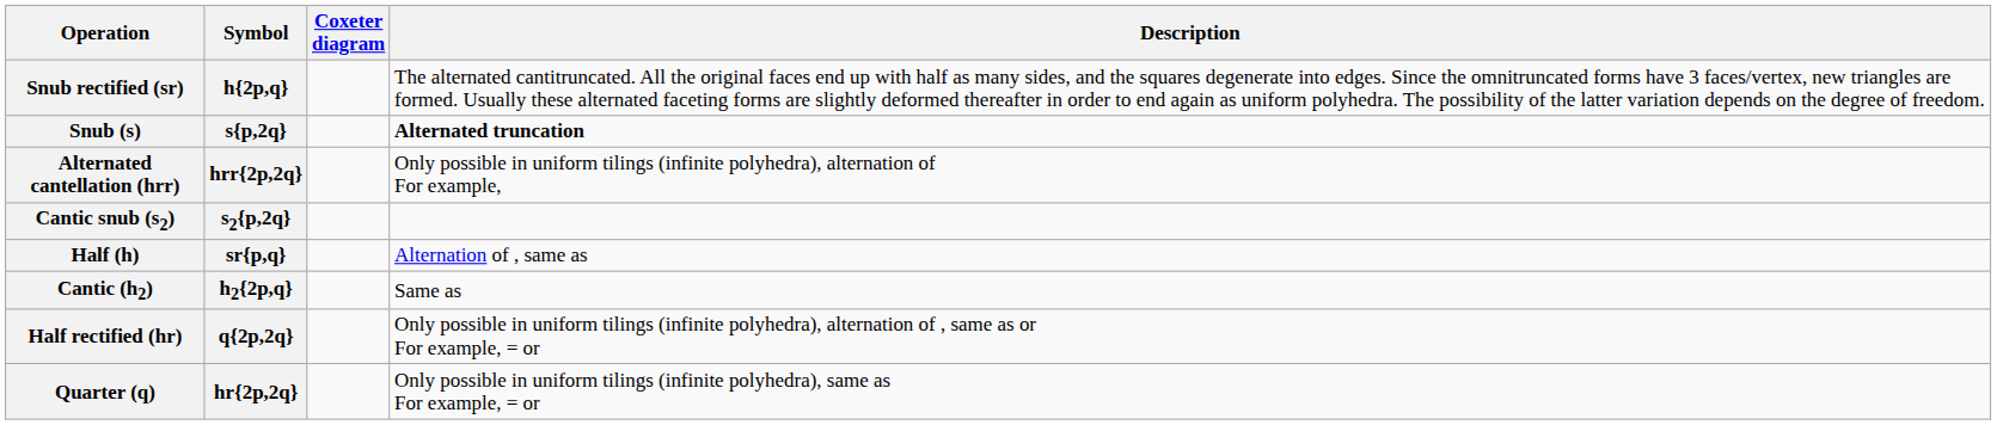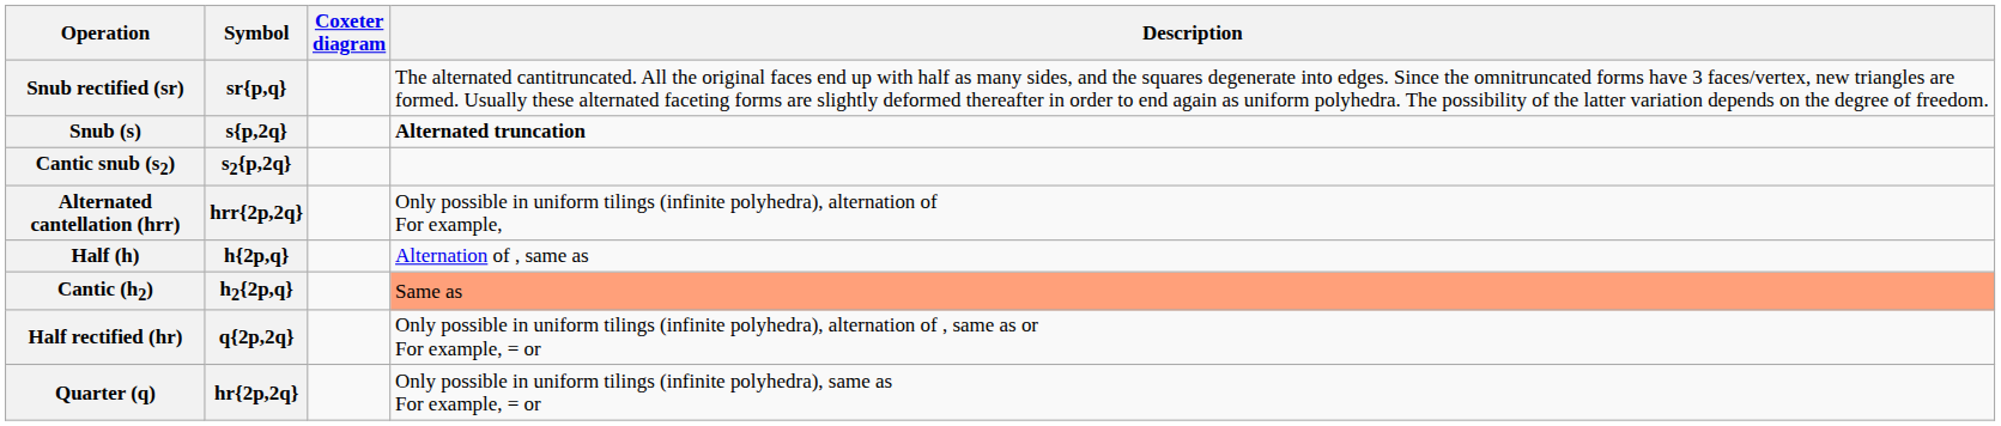 <table class="wikitable">
 <tr>
 <th width=150>Operation</th>
 <th width=70>Symbol</th>
 <th><a href='#'>Coxeter<br>diagram</a></th>
 <th>Description</th>
 </tr>
 <tr>
 <th>Snub rectified (sr)</th>
-<th>h{2p,q}</th>
+<th>sr{p,q}</th>
 <td></td>
 <td>The alternated cantitruncated. All the original faces end up with half as many sides, and the squares degenerate into edges. Since the omnitruncated forms have 3 faces/vertex, new triangles are formed. Usually these alternated faceting forms are slightly deformed thereafter in order to end again as uniform polyhedra. The possibility of the latter variation depends on the degree of freedom.<br></td>
 </tr>
 <tr>
 <th>Snub (s)</th>
 <th>s{p,2q}</th>
 <td></td>
 <td><strong>Alternated truncation</strong></td>
 </tr>
 <tr>
+<th>Cantic snub (s<sub>2</sub>)</th>
+<th>s<sub>2</sub>{p,2q}</th>
+<td></td>
+<td></td>
+</tr>
+<tr>
 <th>Alternated cantellation (hrr)</th>
 <th>hrr{2p,2q}</th>
 <td></td>
 <td>Only possible in uniform tilings (infinite polyhedra), alternation of <br>For example, </td>
 </tr>
 <tr>
-<th>Cantic snub (s<sub>2</sub>)</th>
-<th>s<sub>2</sub>{p,2q}</th>
-<td></td>
-<td></td>
-</tr>
-<tr>
 <th>Half (h)</th>
-<th>sr{p,q}</th>
+<th>h{2p,q}</th>
 <td></td>
 <td align=left><a href='#'>Alternation</a> of , same as </td>
 </tr>
 <tr>
 <th>Cantic (h<sub>2</sub>)</th>
 <th>h<sub>2</sub>{2p,q}</th>
 <td></td>
-<td>Same as </td>
+<td style="background: lightsalmon;">Same as </td>
 </tr>
 <tr>
 <th>Half rectified (hr)</th>
 <th>q{2p,2q}</th>
 <td></td>
 <td align=left>Only possible in uniform tilings (infinite polyhedra), alternation of , same as  or <br>For example,  =  or </td>
 </tr>
 <tr>
 <th>Quarter (q)</th>
 <th>hr{2p,2q}</th>
 <td></td>
 <td>Only possible in uniform tilings (infinite polyhedra), same as <br>For example,  =  or </td>
 </tr>
 </table>
